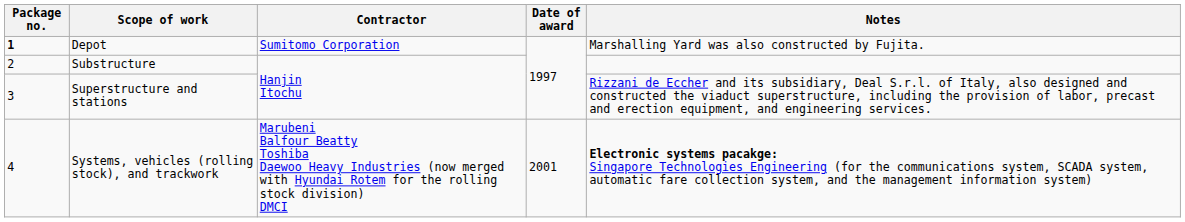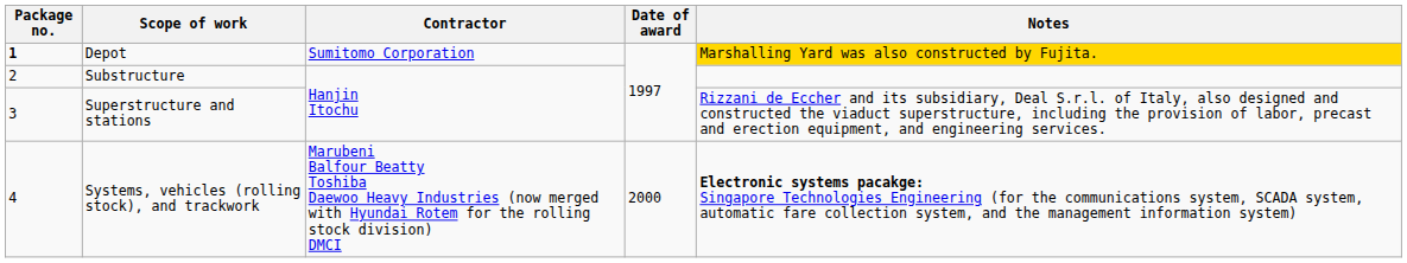 <table class="wikitable collapsible collapsed" style="font-size:95%; border: none;">
 <tr>
 <th>Package no.</th>
 <th>Scope of work</th>
 <th>Contractor</th>
 <th>Date of award</th>
 <th>Notes</th>
 </tr>
 <tr>
 <td><strong>1</strong></td>
 <td>Depot</td>
 <td> <a href='#'>Sumitomo Corporation</a></td>
 <td rowspan="3">1997</td>
-<td>Marshalling Yard was also constructed by Fujita.</td>
+<td style="background: gold;">Marshalling Yard was also constructed by Fujita.</td>
 </tr>
 <tr>
 <td>2</td>
 <td>Substructure</td>
 <td rowspan="2"> <a href='#'>Hanjin</a><br> <a href='#'>Itochu</a></td>
 <td></td>
 </tr>
 <tr>
 <td>3</td>
 <td>Superstructure and stations</td>
 <td><a href='#'>Rizzani de Eccher</a> and its subsidiary, Deal S.r.l. of Italy, also designed and constructed the viaduct superstructure, including the provision of labor, precast and erection equipment, and engineering services.</td>
 </tr>
 <tr>
 <td>4</td>
 <td>Systems, vehicles (rolling stock), and trackwork</td>
 <td> <a href='#'>Marubeni</a><br> <a href='#'>Balfour Beatty</a><br> <a href='#'>Toshiba</a><br> <a href='#'>Daewoo Heavy Industries</a> (now merged with <a href='#'>Hyundai Rotem</a> for the rolling stock division)<br> <a href='#'>DMCI</a></td>
-<td>2001</td>
+<td>2000</td>
 <td><strong>Electronic systems pacakge:</strong><br> <a href='#'>Singapore Technologies Engineering</a> (for the communications system, SCADA system, automatic fare collection system, and the management information system)</td>
 </tr>
 </table>
